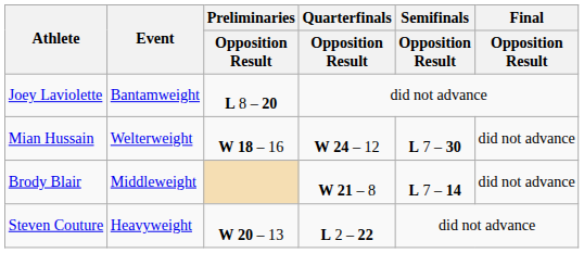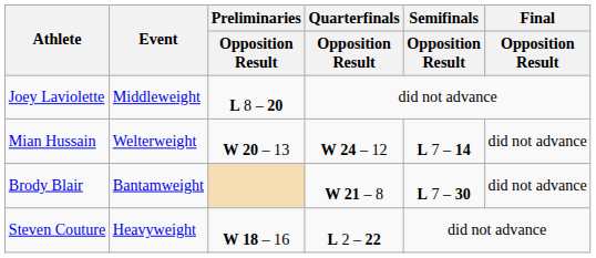 <table class="wikitable" border="1" style="font-size:90%">
 <tr>
 <th rowspan=2>Athlete</th>
 <th rowspan=2>Event</th>
 <th>Preliminaries</th>
 <th>Quarterfinals</th>
 <th>Semifinals</th>
 <th>Final</th>
 </tr>
 <tr>
 <th>Opposition<br>Result</th>
 <th>Opposition<br>Result</th>
 <th>Opposition<br>Result</th>
 <th>Opposition<br>Result</th>
 </tr>
 <tr>
 <td><a href='#'>Joey Laviolette</a></td>
-<td><a href='#'>Bantamweight</a></td>
+<td><a href='#'>Middleweight</a></td>
 <td align=center><br> <strong>L</strong> 8 – <strong>20</strong></td>
 <td align="center" colspan="7">did not advance</td>
 </tr>
 <tr>
 <td><a href='#'>Mian Hussain</a></td>
 <td><a href='#'>Welterweight</a></td>
-<td align=center><br> <strong>W</strong> <strong>18</strong> – 16</td>
+<td align=center><br> <strong>W</strong> <strong>20</strong> – 13</td>
 <td align=center><br> <strong>W</strong> <strong>24</strong> – 12</td>
-<td align=center><br> <strong>L</strong> 7 – <strong>30</strong><br></td>
+<td align=center><br> <strong>L</strong> 7 – <strong>14</strong><br></td>
 <td align="center" colspan="7">did not advance</td>
 </tr>
 <tr>
 <td><a href='#'>Brody Blair</a></td>
-<td><a href='#'>Middleweight</a></td>
+<td><a href='#'>Bantamweight</a></td>
 <td bgcolor=wheat></td>
 <td align=center><br> <strong>W</strong> <strong>21</strong> – 8</td>
-<td align=center><br> <strong>L</strong> 7 – <strong>14</strong><br></td>
+<td align=center><br> <strong>L</strong> 7 – <strong>30</strong><br></td>
 <td align="center" colspan="7">did not advance</td>
 </tr>
 <tr>
 <td><a href='#'>Steven Couture</a></td>
 <td><a href='#'>Heavyweight</a></td>
-<td align=center><br> <strong>W</strong> <strong>20</strong> – 13</td>
+<td align=center><br> <strong>W</strong> <strong>18</strong> – 16</td>
 <td align=center><br> <strong>L</strong> 2 – <strong>22</strong></td>
 <td align="center" colspan="7">did not advance</td>
 </tr>
 </table>
